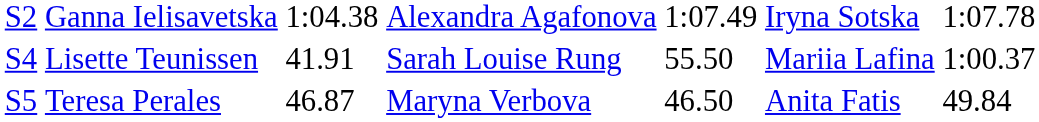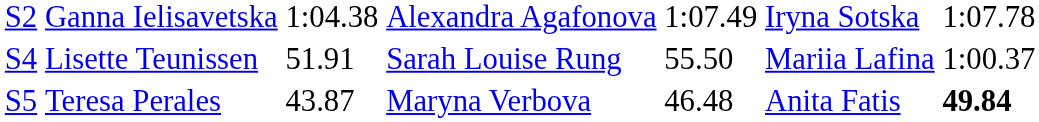 <table>
 <tr>
 <td><a href='#'>S2</a></td>
 <td><a href='#'>Ganna Ielisavetska</a><br></td>
 <td>1:04.38</td>
 <td><a href='#'>Alexandra Agafonova</a><br></td>
 <td>1:07.49</td>
 <td><a href='#'>Iryna Sotska</a><br></td>
 <td>1:07.78</td>
 </tr>
 <tr>
 <td><a href='#'>S4</a></td>
 <td><a href='#'>Lisette Teunissen</a><br></td>
-<td>41.91</td>
+<td>51.91</td>
 <td><a href='#'>Sarah Louise Rung</a><br></td>
 <td>55.50</td>
 <td><a href='#'>Mariia Lafina</a><br></td>
 <td>1:00.37</td>
 </tr>
 <tr>
 <td><a href='#'>S5</a></td>
 <td><a href='#'>Teresa Perales</a><br></td>
-<td>46.87</td>
+<td>43.87</td>
 <td><a href='#'>Maryna Verbova</a><br></td>
-<td>46.50</td>
+<td>46.48</td>
 <td><a href='#'>Anita Fatis</a><br></td>
-<td>49.84</td>
+<td><strong>49.84</strong></td>
 </tr>
 </table>
